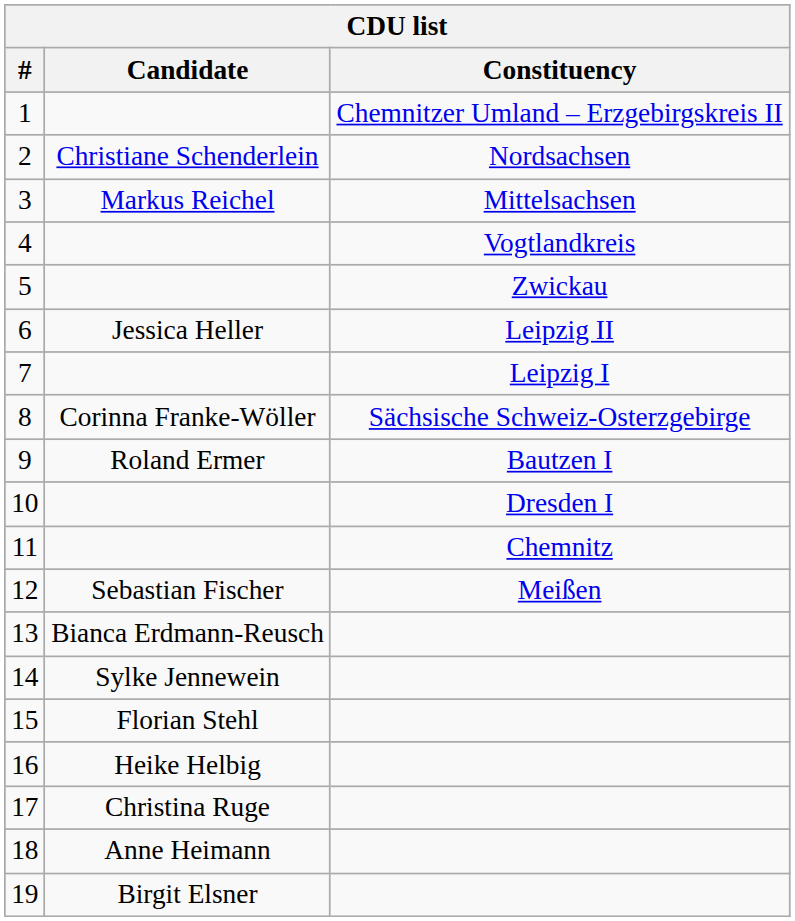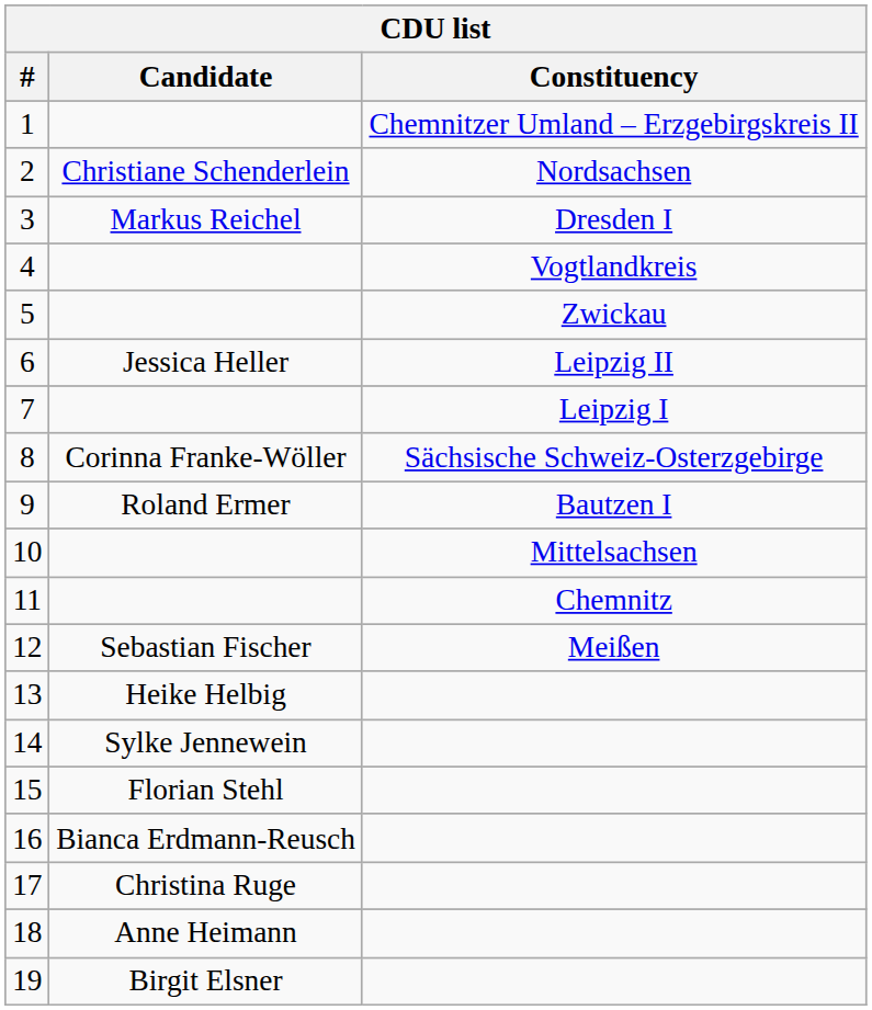 <table class="wikitable mw-collapsible mw-collapsed" style="text-align:center">
 <tr>
 <th colspan=3>CDU list</th>
 </tr>
 <tr>
 <th>#</th>
 <th>Candidate</th>
 <th>Constituency</th>
 </tr>
 <tr>
 <td>1</td>
 <td></td>
 <td><a href='#'>Chemnitzer Umland – Erzgebirgskreis II</a></td>
 </tr>
 <tr>
 <td>2</td>
 <td><a href='#'>Christiane Schenderlein</a></td>
 <td><a href='#'>Nordsachsen</a></td>
 </tr>
 <tr>
 <td>3</td>
 <td><a href='#'>Markus Reichel</a></td>
-<td><a href='#'>Mittelsachsen</a></td>
+<td><a href='#'>Dresden I</a></td>
 </tr>
 <tr>
 <td>4</td>
 <td></td>
 <td><a href='#'>Vogtlandkreis</a></td>
 </tr>
 <tr>
 <td>5</td>
 <td></td>
 <td><a href='#'>Zwickau</a></td>
 </tr>
 <tr>
 <td>6</td>
 <td>Jessica Heller</td>
 <td><a href='#'>Leipzig II</a></td>
 </tr>
 <tr>
 <td>7</td>
 <td></td>
 <td><a href='#'>Leipzig I</a></td>
 </tr>
 <tr>
 <td>8</td>
 <td>Corinna Franke‑Wöller</td>
 <td><a href='#'>Sächsische Schweiz-Osterzgebirge</a></td>
 </tr>
 <tr>
 <td>9</td>
 <td>Roland Ermer</td>
 <td><a href='#'>Bautzen I</a></td>
 </tr>
 <tr>
 <td>10</td>
 <td></td>
-<td><a href='#'>Dresden I</a></td>
+<td><a href='#'>Mittelsachsen</a></td>
 </tr>
 <tr>
 <td>11</td>
 <td></td>
 <td><a href='#'>Chemnitz</a></td>
 </tr>
 <tr>
 <td>12</td>
 <td>Sebastian Fischer</td>
 <td><a href='#'>Meißen</a></td>
 </tr>
 <tr>
 <td>13</td>
-<td>Bianca Erdmann-Reusch</td>
+<td>Heike Helbig</td>
 <td></td>
 </tr>
 <tr>
 <td>14</td>
 <td>Sylke Jennewein</td>
 <td></td>
 </tr>
 <tr>
 <td>15</td>
 <td>Florian Stehl</td>
 <td></td>
 </tr>
 <tr>
 <td>16</td>
-<td>Heike Helbig</td>
+<td>Bianca Erdmann-Reusch</td>
 <td></td>
 </tr>
 <tr>
 <td>17</td>
 <td>Christina Ruge</td>
 <td></td>
 </tr>
 <tr>
 <td>18</td>
 <td>Anne Heimann</td>
 <td></td>
 </tr>
 <tr>
 <td>19</td>
 <td>Birgit Elsner</td>
 <td></td>
 </tr>
 </table>
